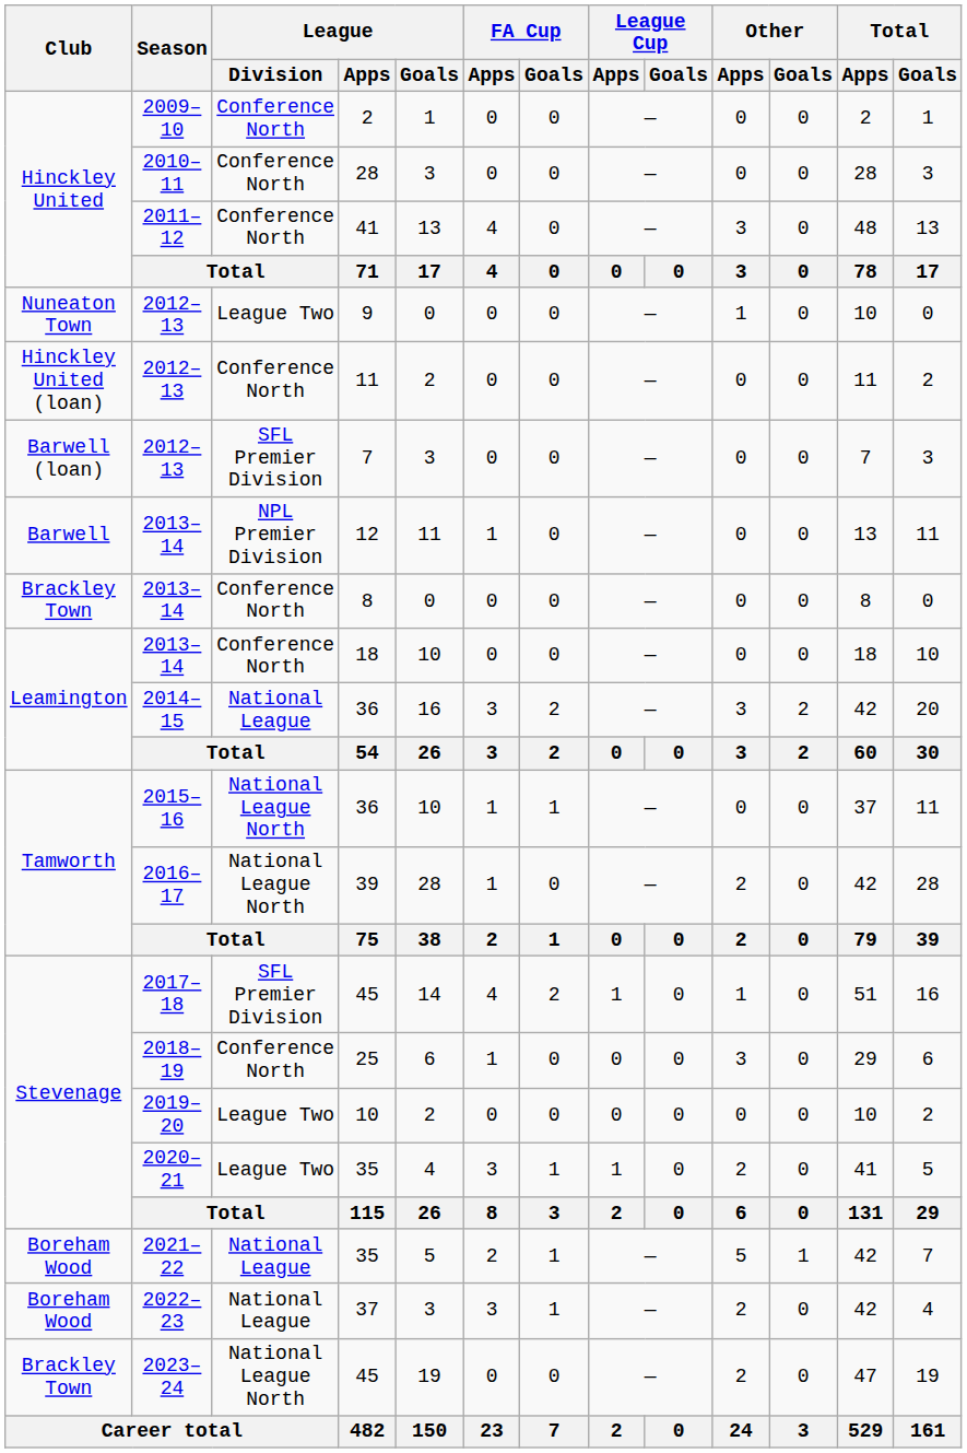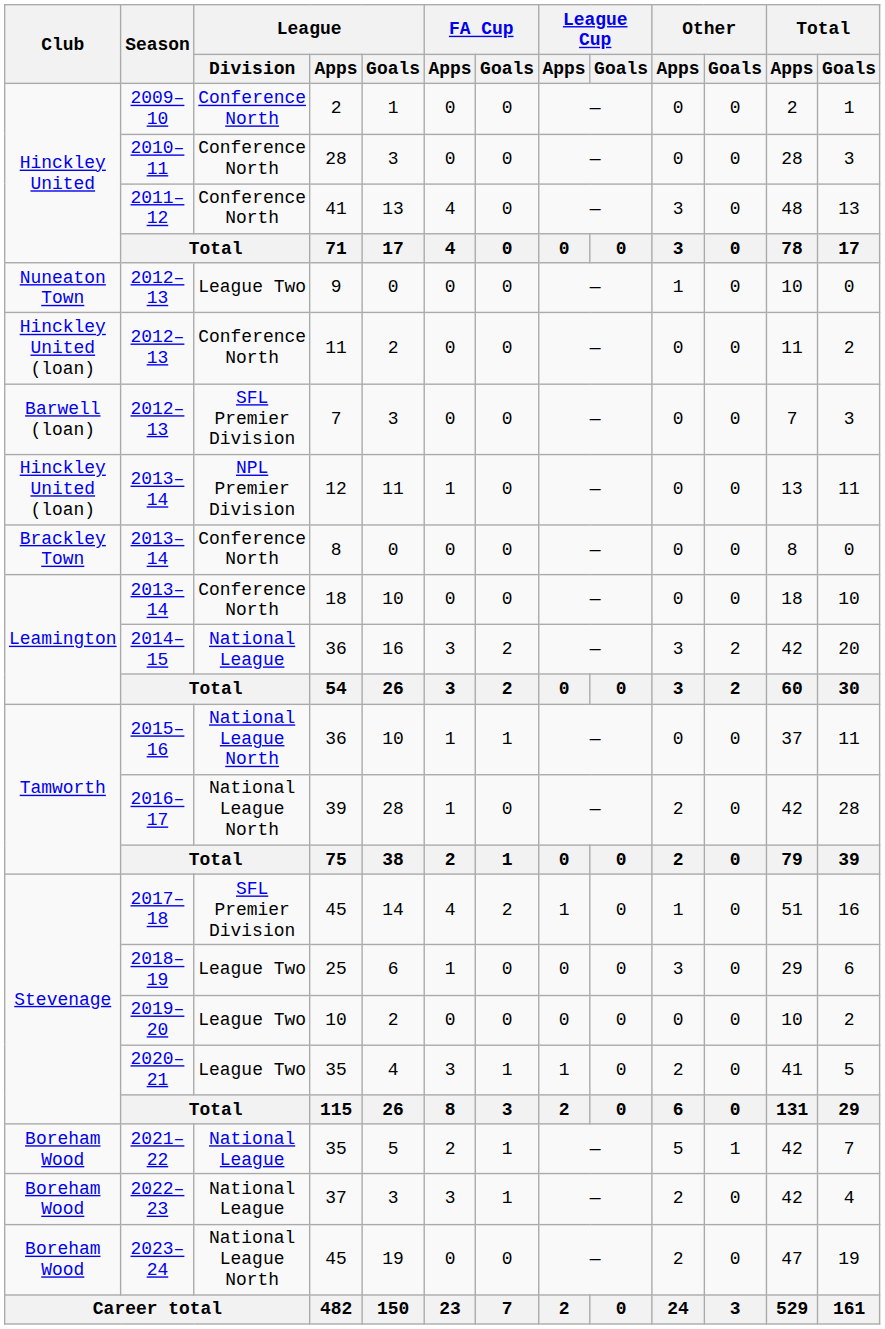 <table class="wikitable" style="text-align: center">
 <tr>
 <th rowspan="2">Club</th>
 <th rowspan="2">Season</th>
 <th colspan="3">League</th>
 <th colspan="2"><a href='#'>FA Cup</a></th>
 <th colspan="2"><a href='#'>League Cup</a></th>
 <th colspan="2">Other</th>
 <th colspan="2">Total</th>
 </tr>
 <tr>
 <th>Division</th>
 <th>Apps</th>
 <th>Goals</th>
 <th>Apps</th>
 <th>Goals</th>
 <th>Apps</th>
 <th>Goals</th>
 <th>Apps</th>
 <th>Goals</th>
 <th>Apps</th>
 <th>Goals</th>
 </tr>
 <tr>
 <td rowspan="4"><a href='#'>Hinckley United</a></td>
 <td><a href='#'>2009–10</a></td>
 <td><a href='#'>Conference North</a></td>
 <td>2</td>
 <td>1</td>
 <td>0</td>
 <td>0</td>
 <td colspan="2">—</td>
 <td>0</td>
 <td>0</td>
 <td>2</td>
 <td>1</td>
 </tr>
 <tr>
 <td><a href='#'>2010–11</a></td>
 <td>Conference North</td>
 <td>28</td>
 <td>3</td>
 <td>0</td>
 <td>0</td>
 <td colspan="2">—</td>
 <td>0</td>
 <td>0</td>
 <td>28</td>
 <td>3</td>
 </tr>
 <tr>
 <td><a href='#'>2011–12</a></td>
 <td>Conference North</td>
 <td>41</td>
 <td>13</td>
 <td>4</td>
 <td>0</td>
 <td colspan="2">—</td>
 <td>3</td>
 <td>0</td>
 <td>48</td>
 <td>13</td>
 </tr>
 <tr>
 <th colspan="2">Total</th>
 <th>71</th>
 <th>17</th>
 <th>4</th>
 <th>0</th>
 <th>0</th>
 <th>0</th>
 <th>3</th>
 <th>0</th>
 <th>78</th>
 <th>17</th>
 </tr>
 <tr>
 <td rowspan="1"><a href='#'>Nuneaton Town</a></td>
 <td><a href='#'>2012–13</a></td>
 <td>League Two</td>
 <td>9</td>
 <td>0</td>
 <td>0</td>
 <td>0</td>
 <td colspan="2">—</td>
 <td>1</td>
 <td>0</td>
 <td>10</td>
 <td>0</td>
 </tr>
 <tr>
 <td rowspan="1"><a href='#'>Hinckley United</a> (loan)</td>
 <td><a href='#'>2012–13</a></td>
 <td>Conference North</td>
 <td>11</td>
 <td>2</td>
 <td>0</td>
 <td>0</td>
 <td colspan="2">—</td>
 <td>0</td>
 <td>0</td>
 <td>11</td>
 <td>2</td>
 </tr>
 <tr>
 <td rowspan="1"><a href='#'>Barwell</a> (loan)</td>
 <td><a href='#'>2012–13</a></td>
 <td><a href='#'>SFL</a> Premier Division</td>
 <td>7</td>
 <td>3</td>
 <td>0</td>
 <td>0</td>
 <td colspan="2">—</td>
 <td>0</td>
 <td>0</td>
 <td>7</td>
 <td>3</td>
 </tr>
 <tr>
-<td rowspan="1"><a href='#'>Barwell</a></td>
+<td rowspan="1"><a href='#'>Hinckley United</a> (loan)</td>
 <td><a href='#'>2013–14</a></td>
 <td><a href='#'>NPL</a> Premier Division</td>
 <td>12</td>
 <td>11</td>
 <td>1</td>
 <td>0</td>
 <td colspan="2">—</td>
 <td>0</td>
 <td>0</td>
 <td>13</td>
 <td>11</td>
 </tr>
 <tr>
 <td rowspan="1"><a href='#'>Brackley Town</a></td>
 <td><a href='#'>2013–14</a></td>
 <td>Conference North</td>
 <td>8</td>
 <td>0</td>
 <td>0</td>
 <td>0</td>
 <td colspan="2">—</td>
 <td>0</td>
 <td>0</td>
 <td>8</td>
 <td>0</td>
 </tr>
 <tr>
 <td rowspan="3"><a href='#'>Leamington</a></td>
 <td><a href='#'>2013–14</a></td>
 <td>Conference North</td>
 <td>18</td>
 <td>10</td>
 <td>0</td>
 <td>0</td>
 <td colspan="2">—</td>
 <td>0</td>
 <td>0</td>
 <td>18</td>
 <td>10</td>
 </tr>
 <tr>
 <td><a href='#'>2014–15</a></td>
 <td><a href='#'>National League</a></td>
 <td>36</td>
 <td>16</td>
 <td>3</td>
 <td>2</td>
 <td colspan="2">—</td>
 <td>3</td>
 <td>2</td>
 <td>42</td>
 <td>20</td>
 </tr>
 <tr>
 <th colspan="2">Total</th>
 <th>54</th>
 <th>26</th>
 <th>3</th>
 <th>2</th>
 <th>0</th>
 <th>0</th>
 <th>3</th>
 <th>2</th>
 <th>60</th>
 <th>30</th>
 </tr>
 <tr>
 <td rowspan="3"><a href='#'>Tamworth</a></td>
 <td><a href='#'>2015–16</a></td>
 <td><a href='#'>National League North</a></td>
 <td>36</td>
 <td>10</td>
 <td>1</td>
 <td>1</td>
 <td colspan="2">—</td>
 <td>0</td>
 <td>0</td>
 <td>37</td>
 <td>11</td>
 </tr>
 <tr>
 <td><a href='#'>2016–17</a></td>
 <td>National League North</td>
 <td>39</td>
 <td>28</td>
 <td>1</td>
 <td>0</td>
 <td colspan="2">—</td>
 <td>2</td>
 <td>0</td>
 <td>42</td>
 <td>28</td>
 </tr>
 <tr>
 <th colspan="2">Total</th>
 <th>75</th>
 <th>38</th>
 <th>2</th>
 <th>1</th>
 <th>0</th>
 <th>0</th>
 <th>2</th>
 <th>0</th>
 <th>79</th>
 <th>39</th>
 </tr>
 <tr>
 <td rowspan="5"><a href='#'>Stevenage</a></td>
 <td><a href='#'>2017–18</a></td>
 <td><a href='#'>SFL</a> Premier Division</td>
 <td>45</td>
 <td>14</td>
 <td>4</td>
 <td>2</td>
 <td>1</td>
 <td>0</td>
 <td>1</td>
 <td>0</td>
 <td>51</td>
 <td>16</td>
 </tr>
 <tr>
 <td><a href='#'>2018–19</a></td>
-<td>Conference North</td>
+<td>League Two</td>
 <td>25</td>
 <td>6</td>
 <td>1</td>
 <td>0</td>
 <td>0</td>
 <td>0</td>
 <td>3</td>
 <td>0</td>
 <td>29</td>
 <td>6</td>
 </tr>
 <tr>
 <td><a href='#'>2019–20</a></td>
 <td>League Two</td>
 <td>10</td>
 <td>2</td>
 <td>0</td>
 <td>0</td>
 <td>0</td>
 <td>0</td>
 <td>0</td>
 <td>0</td>
 <td>10</td>
 <td>2</td>
 </tr>
 <tr>
 <td><a href='#'>2020–21</a></td>
 <td>League Two</td>
 <td>35</td>
 <td>4</td>
 <td>3</td>
 <td>1</td>
 <td>1</td>
 <td>0</td>
 <td>2</td>
 <td>0</td>
 <td>41</td>
 <td>5</td>
 </tr>
 <tr>
 <th colspan="2">Total</th>
 <th>115</th>
 <th>26</th>
 <th>8</th>
 <th>3</th>
 <th>2</th>
 <th>0</th>
 <th>6</th>
 <th>0</th>
 <th>131</th>
 <th>29</th>
 </tr>
 <tr>
 <td><a href='#'>Boreham Wood</a></td>
 <td><a href='#'>2021–22</a></td>
 <td><a href='#'>National League</a></td>
 <td>35</td>
 <td>5</td>
 <td>2</td>
 <td>1</td>
 <td colspan="2">—</td>
 <td>5</td>
 <td>1</td>
 <td>42</td>
 <td>7</td>
 </tr>
 <tr>
 <td><a href='#'>Boreham Wood</a></td>
 <td><a href='#'>2022–23</a></td>
 <td>National League</td>
 <td>37</td>
 <td>3</td>
 <td>3</td>
 <td>1</td>
 <td colspan="2">—</td>
 <td>2</td>
 <td>0</td>
 <td>42</td>
 <td>4</td>
 </tr>
 <tr>
-<td><a href='#'>Brackley Town</a></td>
+<td><a href='#'>Boreham Wood</a></td>
 <td><a href='#'>2023–24</a></td>
 <td>National League North</td>
 <td>45</td>
 <td>19</td>
 <td>0</td>
 <td>0</td>
 <td colspan="2">—</td>
 <td>2</td>
 <td>0</td>
 <td>47</td>
 <td>19</td>
 </tr>
 <tr>
 <th colspan="3">Career total</th>
 <th>482</th>
 <th>150</th>
 <th>23</th>
 <th>7</th>
 <th>2</th>
 <th>0</th>
 <th>24</th>
 <th>3</th>
 <th>529</th>
 <th>161</th>
 </tr>
 </table>
